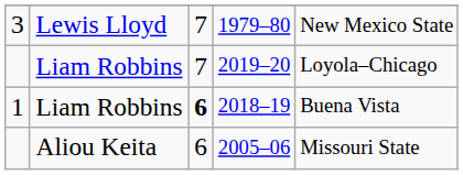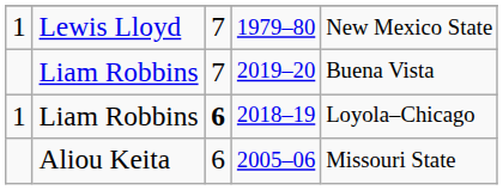 <table class="wikitable">
 <tr>
 </tr>
 <tr>
-<td>3</td>
+<td>1</td>
 <td><a href='#'>Lewis Lloyd</a></td>
 <td>7</td>
 <td style="font-size:80%;"><a href='#'>1979–80</a></td>
 <td style="font-size:80%;">New Mexico State</td>
 </tr>
 <tr>
 <td></td>
 <td><a href='#'>Liam Robbins</a></td>
 <td>7</td>
 <td style="font-size:80%;"><a href='#'>2019–20</a></td>
-<td style="font-size:80%;">Loyola–Chicago</td>
+<td style="font-size:80%;">Buena Vista</td>
 </tr>
 <tr>
 <td>1</td>
 <td>Liam Robbins</td>
 <td><strong>6</strong></td>
 <td style="font-size:80%;"><a href='#'>2018–19</a></td>
-<td style="font-size:80%;">Buena Vista</td>
+<td style="font-size:80%;">Loyola–Chicago</td>
 </tr>
 <tr>
 <td></td>
 <td>Aliou Keita</td>
 <td>6</td>
 <td style="font-size:80%;"><a href='#'>2005–06</a></td>
 <td style="font-size:80%;">Missouri State</td>
 </tr>
 </table>
